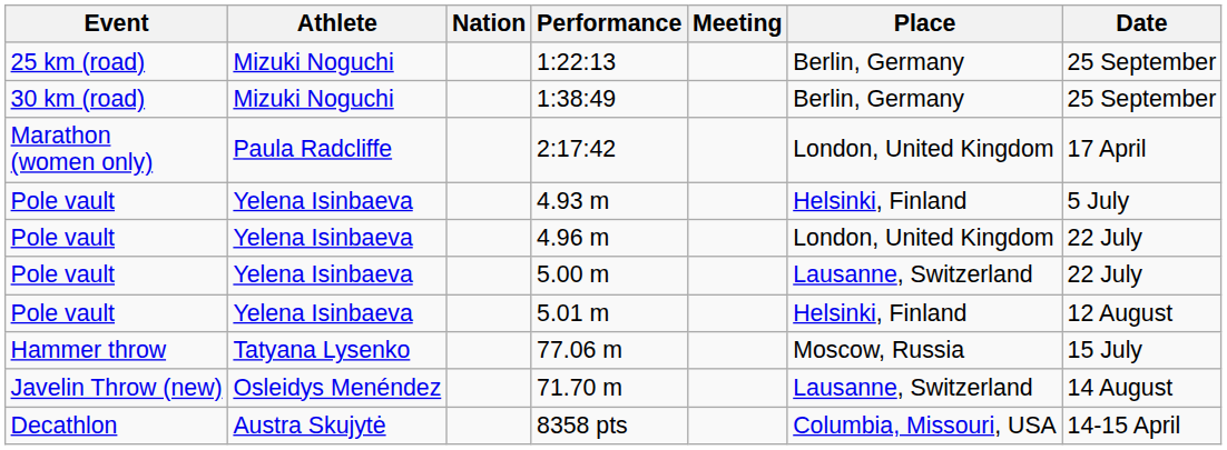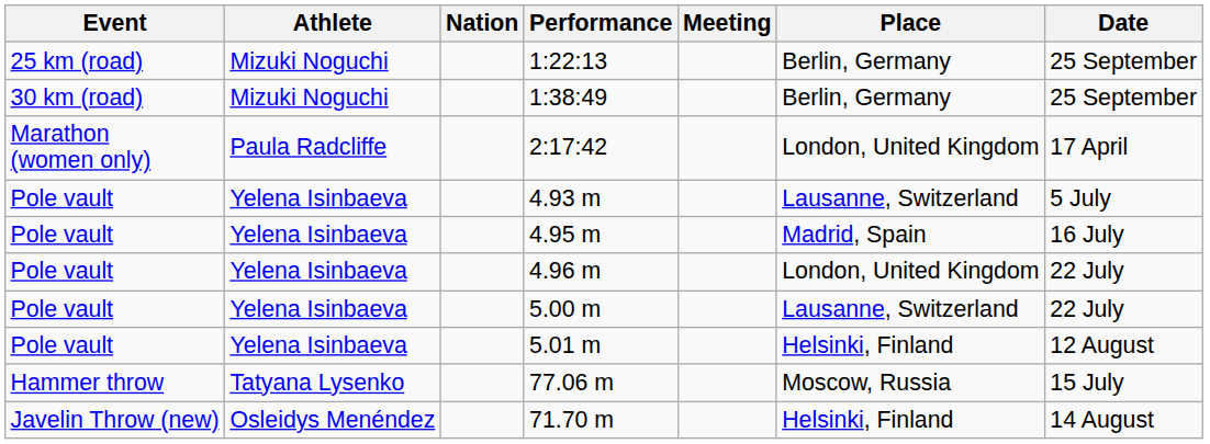 <table class="wikitable" border="1">
 <tr>
 <th>Event</th>
 <th>Athlete</th>
 <th>Nation</th>
 <th>Performance</th>
 <th>Meeting</th>
 <th>Place</th>
 <th>Date</th>
 </tr>
 <tr>
 <td><a href='#'>25 km (road)</a></td>
 <td><a href='#'>Mizuki Noguchi</a></td>
 <td></td>
 <td>1:22:13</td>
 <td></td>
 <td> Berlin, Germany</td>
 <td>25 September</td>
 </tr>
 <tr>
 <td><a href='#'>30 km (road)</a></td>
 <td><a href='#'>Mizuki Noguchi</a></td>
 <td></td>
 <td>1:38:49</td>
 <td></td>
 <td> Berlin, Germany</td>
 <td>25 September</td>
 </tr>
 <tr>
 <td><a href='#'>Marathon<br>(women only)</a></td>
 <td><a href='#'>Paula Radcliffe</a></td>
 <td></td>
 <td>2:17:42</td>
 <td></td>
 <td> London, United Kingdom</td>
 <td>17 April</td>
 </tr>
 <tr>
 <td><a href='#'>Pole vault</a></td>
 <td><a href='#'>Yelena Isinbaeva</a></td>
 <td></td>
 <td>4.93 m</td>
 <td></td>
-<td> <a href='#'>Helsinki</a>, Finland</td>
+<td> <a href='#'>Lausanne</a>, Switzerland</td>
 <td>5 July</td>
+</tr>
+<tr>
+<td><a href='#'>Pole vault</a></td>
+<td><a href='#'>Yelena Isinbaeva</a></td>
+<td></td>
+<td>4.95 m</td>
+<td></td>
+<td> <a href='#'>Madrid</a>, Spain</td>
+<td>16 July</td>
 </tr>
 <tr>
 <td><a href='#'>Pole vault</a></td>
 <td><a href='#'>Yelena Isinbaeva</a></td>
 <td></td>
 <td>4.96 m</td>
 <td></td>
 <td> London, United Kingdom</td>
 <td>22 July</td>
 </tr>
 <tr>
 <td><a href='#'>Pole vault</a></td>
 <td><a href='#'>Yelena Isinbaeva</a></td>
 <td></td>
 <td>5.00 m</td>
 <td></td>
 <td> <a href='#'>Lausanne</a>, Switzerland</td>
 <td>22 July</td>
 </tr>
 <tr>
 <td><a href='#'>Pole vault</a></td>
 <td><a href='#'>Yelena Isinbaeva</a></td>
 <td></td>
 <td>5.01 m</td>
 <td></td>
 <td> <a href='#'>Helsinki</a>, Finland</td>
 <td>12 August</td>
 </tr>
 <tr>
 <td><a href='#'>Hammer throw</a></td>
 <td><a href='#'>Tatyana Lysenko</a></td>
 <td></td>
 <td>77.06 m</td>
 <td></td>
 <td> Moscow, Russia</td>
 <td>15 July</td>
 </tr>
 <tr>
 <td><a href='#'>Javelin Throw (new)</a></td>
 <td><a href='#'>Osleidys Menéndez</a></td>
 <td></td>
 <td>71.70 m</td>
 <td></td>
-<td> <a href='#'>Lausanne</a>, Switzerland</td>
+<td> <a href='#'>Helsinki</a>, Finland</td>
 <td>14 August</td>
 </tr>
-<tr>
-<td><a href='#'>Decathlon</a></td>
-<td><a href='#'>Austra Skujytė</a></td>
-<td></td>
-<td>8358 pts</td>
-<td></td>
-<td> <a href='#'>Columbia, Missouri</a>, USA</td>
-<td>14-15 April</td>
-</tr>
 </table>
